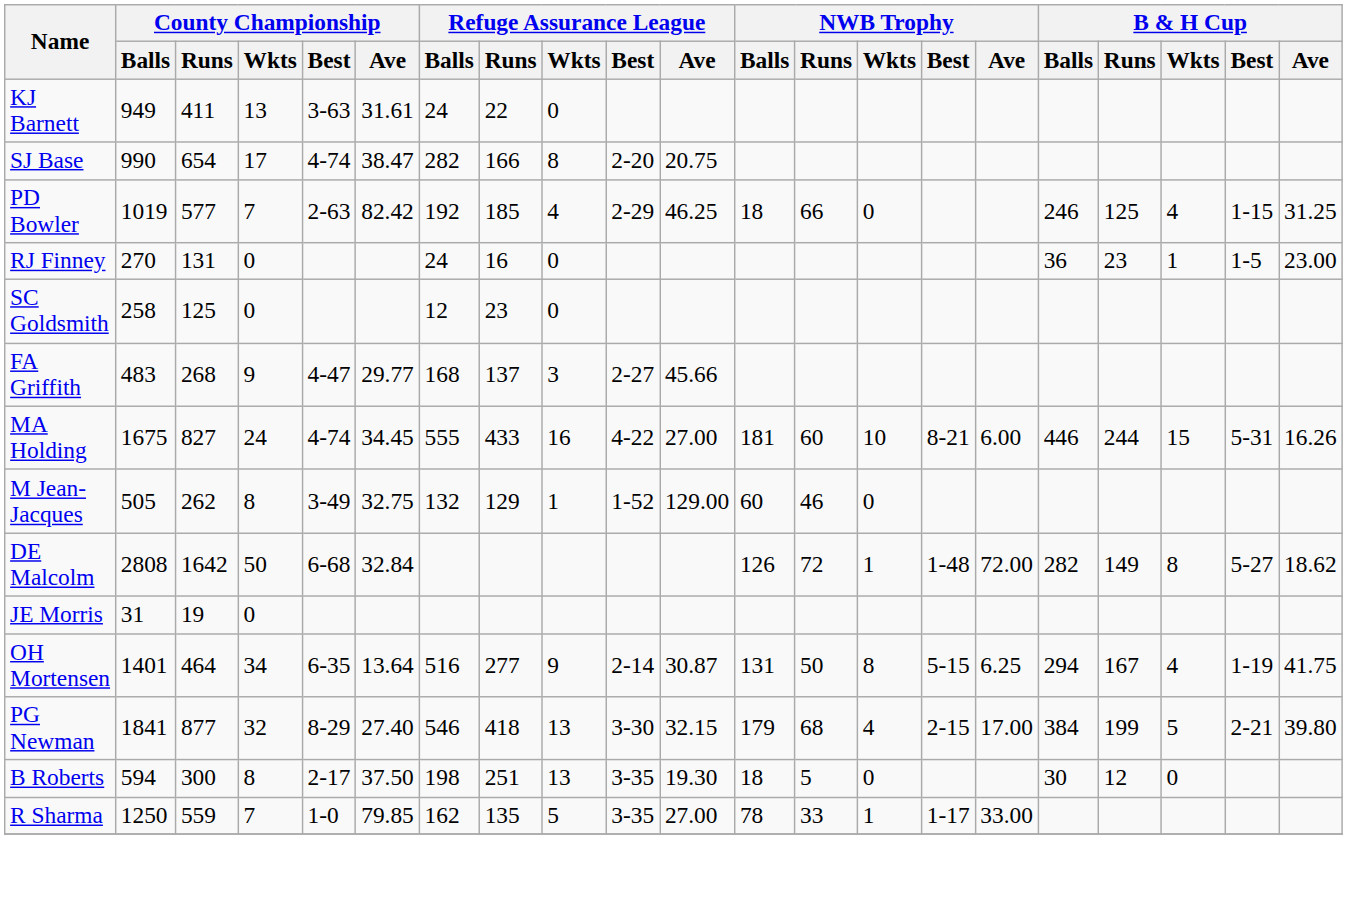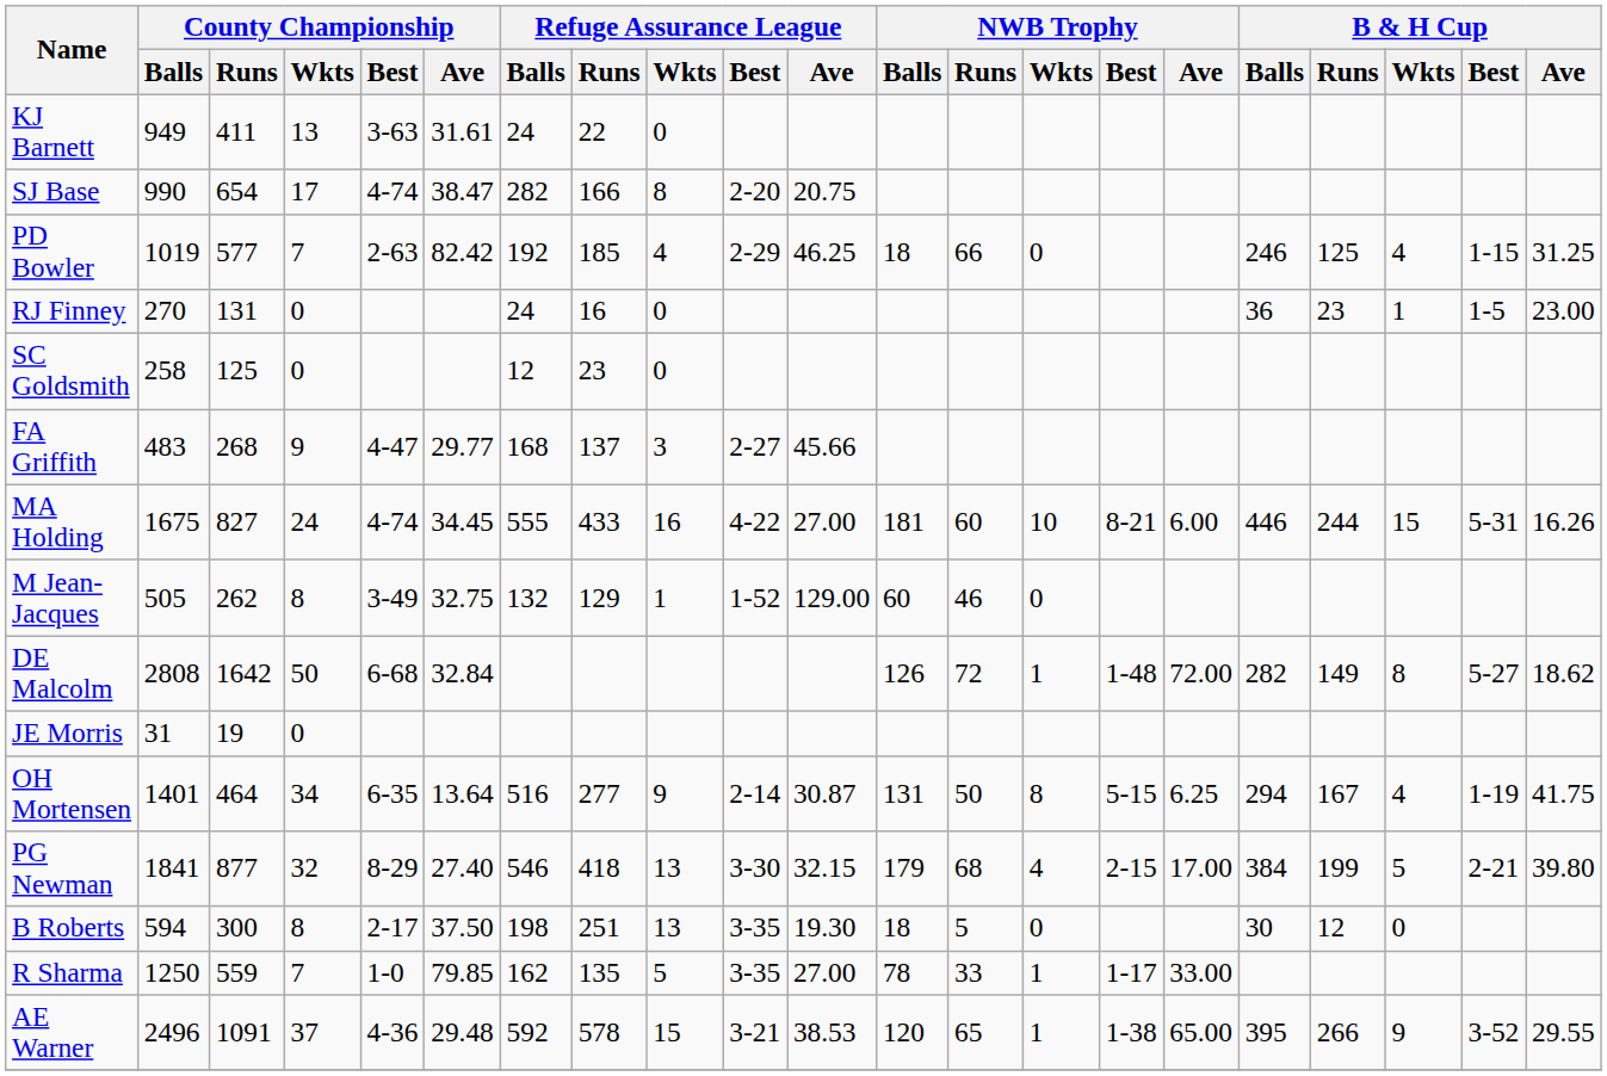 <table class="wikitable" width="100%">
 <tr bgcolor="#efefef">
 <th rowspan=2>Name</th>
 <th colspan=5><a href='#'>County Championship</a></th>
 <th colspan=5><a href='#'>Refuge Assurance League</a></th>
 <th colspan=5><a href='#'>NWB Trophy</a></th>
 <th colspan=5><a href='#'>B & H Cup</a></th>
 </tr>
 <tr>
 <th>Balls</th>
 <th>Runs</th>
 <th>Wkts</th>
 <th>Best</th>
 <th>Ave</th>
 <th>Balls</th>
 <th>Runs</th>
 <th>Wkts</th>
 <th>Best</th>
 <th>Ave</th>
 <th>Balls</th>
 <th>Runs</th>
 <th>Wkts</th>
 <th>Best</th>
 <th>Ave</th>
 <th>Balls</th>
 <th>Runs</th>
 <th>Wkts</th>
 <th>Best</th>
 <th>Ave</th>
 </tr>
 <tr>
 <td><a href='#'>KJ Barnett</a></td>
 <td>949</td>
 <td>411</td>
 <td>13</td>
 <td>3-63</td>
 <td>31.61</td>
 <td>24</td>
 <td>22</td>
 <td>0</td>
 <td></td>
 <td></td>
 <td></td>
 <td></td>
 <td></td>
 <td></td>
 <td></td>
 <td></td>
 <td></td>
 <td></td>
 <td></td>
 <td></td>
 </tr>
 <tr>
 <td><a href='#'>SJ Base</a></td>
 <td>990</td>
 <td>654</td>
 <td>17</td>
 <td>4-74</td>
 <td>38.47</td>
 <td>282</td>
 <td>166</td>
 <td>8</td>
 <td>2-20</td>
 <td>20.75</td>
 <td></td>
 <td></td>
 <td></td>
 <td></td>
 <td></td>
 <td></td>
 <td></td>
 <td></td>
 <td></td>
 <td></td>
 </tr>
 <tr>
 <td><a href='#'>PD Bowler</a></td>
 <td>1019</td>
 <td>577</td>
 <td>7</td>
 <td>2-63</td>
 <td>82.42</td>
 <td>192</td>
 <td>185</td>
 <td>4</td>
 <td>2-29</td>
 <td>46.25</td>
 <td>18</td>
 <td>66</td>
 <td>0</td>
 <td></td>
 <td></td>
 <td>246</td>
 <td>125</td>
 <td>4</td>
 <td>1-15</td>
 <td>31.25</td>
 </tr>
 <tr>
 <td><a href='#'>RJ Finney</a></td>
 <td>270</td>
 <td>131</td>
 <td>0</td>
 <td></td>
 <td></td>
 <td>24</td>
 <td>16</td>
 <td>0</td>
 <td></td>
 <td></td>
 <td></td>
 <td></td>
 <td></td>
 <td></td>
 <td></td>
 <td>36</td>
 <td>23</td>
 <td>1</td>
 <td>1-5</td>
 <td>23.00</td>
 </tr>
 <tr>
 <td><a href='#'>SC Goldsmith</a></td>
 <td>258</td>
 <td>125</td>
 <td>0</td>
 <td></td>
 <td></td>
 <td>12</td>
 <td>23</td>
 <td>0</td>
 <td></td>
 <td></td>
 <td></td>
 <td></td>
 <td></td>
 <td></td>
 <td></td>
 <td></td>
 <td></td>
 <td></td>
 <td></td>
 <td></td>
 </tr>
 <tr>
 <td><a href='#'>FA Griffith</a></td>
 <td>483</td>
 <td>268</td>
 <td>9</td>
 <td>4-47</td>
 <td>29.77</td>
 <td>168</td>
 <td>137</td>
 <td>3</td>
 <td>2-27</td>
 <td>45.66</td>
 <td></td>
 <td></td>
 <td></td>
 <td></td>
 <td></td>
 <td></td>
 <td></td>
 <td></td>
 <td></td>
 <td></td>
 </tr>
 <tr>
 <td><a href='#'>MA Holding</a></td>
 <td>1675</td>
 <td>827</td>
 <td>24</td>
 <td>4-74</td>
 <td>34.45</td>
 <td>555</td>
 <td>433</td>
 <td>16</td>
 <td>4-22</td>
 <td>27.00</td>
 <td>181</td>
 <td>60</td>
 <td>10</td>
 <td>8-21</td>
 <td>6.00</td>
 <td>446</td>
 <td>244</td>
 <td>15</td>
 <td>5-31</td>
 <td>16.26</td>
 </tr>
 <tr>
 <td><a href='#'>M Jean-Jacques</a></td>
 <td>505</td>
 <td>262</td>
 <td>8</td>
 <td>3-49</td>
 <td>32.75</td>
 <td>132</td>
 <td>129</td>
 <td>1</td>
 <td>1-52</td>
 <td>129.00</td>
 <td>60</td>
 <td>46</td>
 <td>0</td>
 <td></td>
 <td></td>
 <td></td>
 <td></td>
 <td></td>
 <td></td>
 <td></td>
 </tr>
 <tr>
 <td><a href='#'>DE Malcolm</a></td>
 <td>2808</td>
 <td>1642</td>
 <td>50</td>
 <td>6-68</td>
 <td>32.84</td>
 <td></td>
 <td></td>
 <td></td>
 <td></td>
 <td></td>
 <td>126</td>
 <td>72</td>
 <td>1</td>
 <td>1-48</td>
 <td>72.00</td>
 <td>282</td>
 <td>149</td>
 <td>8</td>
 <td>5-27</td>
 <td>18.62</td>
 </tr>
 <tr>
 <td><a href='#'>JE Morris</a></td>
 <td>31</td>
 <td>19</td>
 <td>0</td>
 <td></td>
 <td></td>
 <td></td>
 <td></td>
 <td></td>
 <td></td>
 <td></td>
 <td></td>
 <td></td>
 <td></td>
 <td></td>
 <td></td>
 <td></td>
 <td></td>
 <td></td>
 <td></td>
 <td></td>
 </tr>
 <tr>
 <td><a href='#'>OH Mortensen</a></td>
 <td>1401</td>
 <td>464</td>
 <td>34</td>
 <td>6-35</td>
 <td>13.64</td>
 <td>516</td>
 <td>277</td>
 <td>9</td>
 <td>2-14</td>
 <td>30.87</td>
 <td>131</td>
 <td>50</td>
 <td>8</td>
 <td>5-15</td>
 <td>6.25</td>
 <td>294</td>
 <td>167</td>
 <td>4</td>
 <td>1-19</td>
 <td>41.75</td>
 </tr>
 <tr>
 <td><a href='#'>PG Newman</a></td>
 <td>1841</td>
 <td>877</td>
 <td>32</td>
 <td>8-29</td>
 <td>27.40</td>
 <td>546</td>
 <td>418</td>
 <td>13</td>
 <td>3-30</td>
 <td>32.15</td>
 <td>179</td>
 <td>68</td>
 <td>4</td>
 <td>2-15</td>
 <td>17.00</td>
 <td>384</td>
 <td>199</td>
 <td>5</td>
 <td>2-21</td>
 <td>39.80</td>
 </tr>
 <tr>
 <td><a href='#'>B Roberts</a></td>
 <td>594</td>
 <td>300</td>
 <td>8</td>
 <td>2-17</td>
 <td>37.50</td>
 <td>198</td>
 <td>251</td>
 <td>13</td>
 <td>3-35</td>
 <td>19.30</td>
 <td>18</td>
 <td>5</td>
 <td>0</td>
 <td></td>
 <td></td>
 <td>30</td>
 <td>12</td>
 <td>0</td>
 <td></td>
 <td></td>
 </tr>
 <tr>
 <td><a href='#'>R Sharma</a></td>
 <td>1250</td>
 <td>559</td>
 <td>7</td>
 <td>1-0</td>
 <td>79.85</td>
 <td>162</td>
 <td>135</td>
 <td>5</td>
 <td>3-35</td>
 <td>27.00</td>
 <td>78</td>
 <td>33</td>
 <td>1</td>
 <td>1-17</td>
 <td>33.00</td>
 <td></td>
 <td></td>
 <td></td>
 <td></td>
 <td></td>
 </tr>
 <tr>
+<td><a href='#'>AE Warner</a></td>
+<td>2496</td>
+<td>1091</td>
+<td>37</td>
+<td>4-36</td>
+<td>29.48</td>
+<td>592</td>
+<td>578</td>
+<td>15</td>
+<td>3-21</td>
+<td>38.53</td>
+<td>120</td>
+<td>65</td>
+<td>1</td>
+<td>1-38</td>
+<td>65.00</td>
+<td>395</td>
+<td>266</td>
+<td>9</td>
+<td>3-52</td>
+<td>29.55</td>
+</tr>
+<tr>
 </tr>
 </table>
